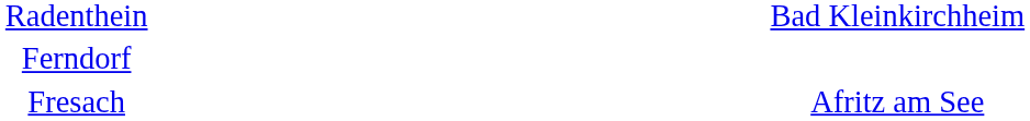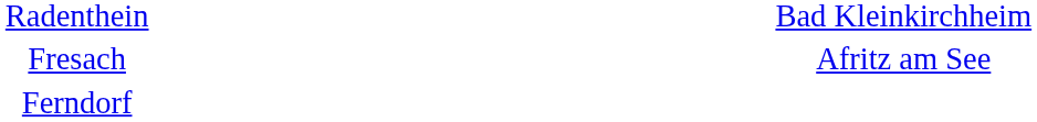 <table width="50%">
 <tr ---->
 <td width ="33%" align="center"><a href='#'>Radenthein</a></td>
 <td width ="33%" align="center"></td>
 <td width ="33%" align="center"><a href='#'>Bad Kleinkirchheim</a></td>
 </tr>
 <tr ---->
+<td width ="33%" align="center"><a href='#'>Fresach</a></td>
+<td width ="33%" align="center"></td>
+<td width ="33%" align="center"><a href='#'>Afritz am See</a></td>
+</tr>
+<tr ---->
 <td width ="33%" align="center"><a href='#'>Ferndorf</a></td>
 <td width ="33%" align="center"></td>
 <td width ="33%" align="center"></td>
 </tr>
-<tr ---->
-<td width ="33%" align="center"><a href='#'>Fresach</a></td>
-<td width ="33%" align="center"></td>
-<td width ="33%" align="center"><a href='#'>Afritz am See</a></td>
-</tr>
 </table>
